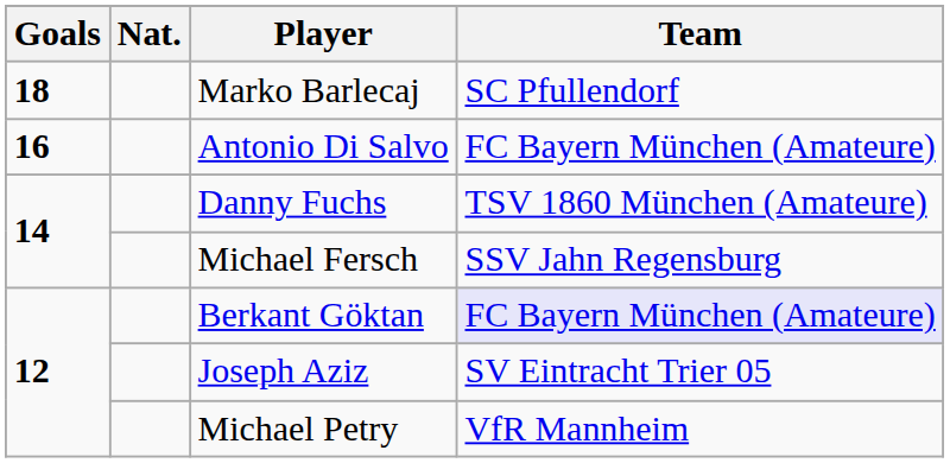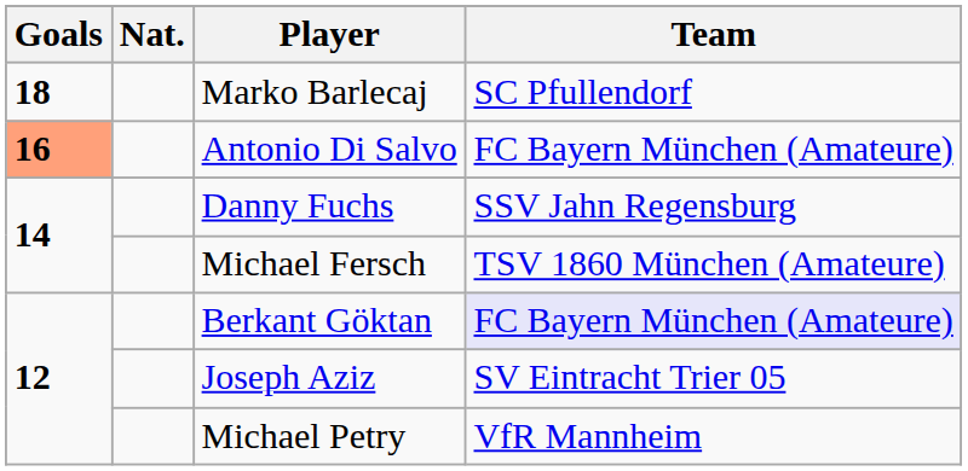 <table class="wikitable">
 <tr align="center" bgcolor="#dfdfdf">
 </tr>
 <tr>
 <th>Goals</th>
 <th>Nat.</th>
 <th>Player</th>
 <th>Team</th>
 </tr>
 <tr>
 <td><strong>18</strong></td>
 <td></td>
 <td>Marko Barlecaj</td>
 <td><a href='#'>SC Pfullendorf</a></td>
 </tr>
 <tr>
-<td><strong>16</strong></td>
+<td style="background: lightsalmon;"><strong>16</strong></td>
 <td></td>
 <td><a href='#'>Antonio Di Salvo</a></td>
 <td><a href='#'>FC Bayern München (Amateure)</a></td>
 </tr>
 <tr>
 <td rowspan="2"><strong>14</strong></td>
 <td></td>
 <td><a href='#'>Danny Fuchs</a></td>
-<td><a href='#'>TSV 1860 München (Amateure)</a></td>
+<td><a href='#'>SSV Jahn Regensburg</a></td>
 </tr>
 <tr>
 <td></td>
 <td>Michael Fersch</td>
-<td><a href='#'>SSV Jahn Regensburg</a></td>
+<td><a href='#'>TSV 1860 München (Amateure)</a></td>
 </tr>
 <tr>
 <td rowspan="3"><strong>12</strong></td>
 <td></td>
 <td><a href='#'>Berkant Göktan</a></td>
 <td style="background: lavender;"><a href='#'>FC Bayern München (Amateure)</a></td>
 </tr>
 <tr>
 <td></td>
 <td><a href='#'>Joseph Aziz</a></td>
 <td><a href='#'>SV Eintracht Trier 05</a></td>
 </tr>
 <tr>
 <td></td>
 <td>Michael Petry</td>
 <td><a href='#'>VfR Mannheim</a></td>
 </tr>
 </table>
